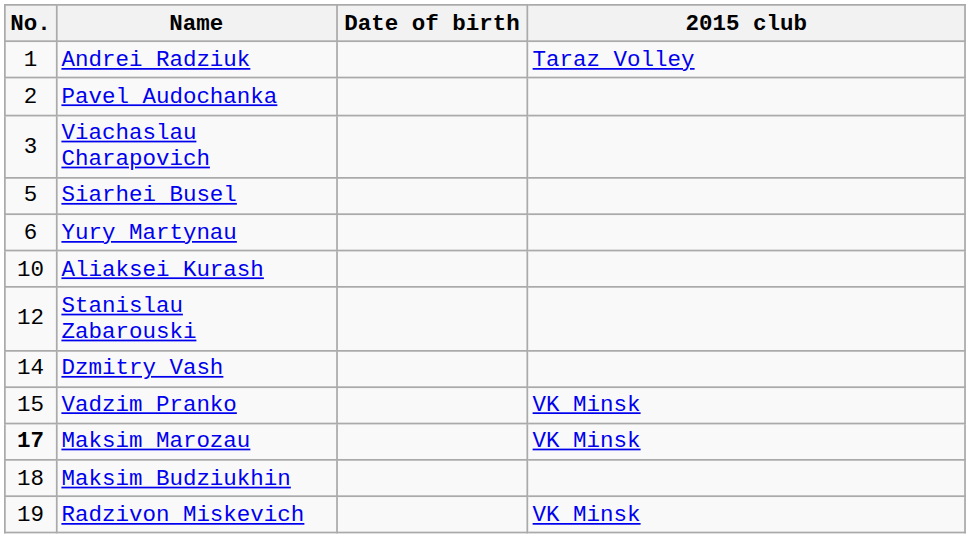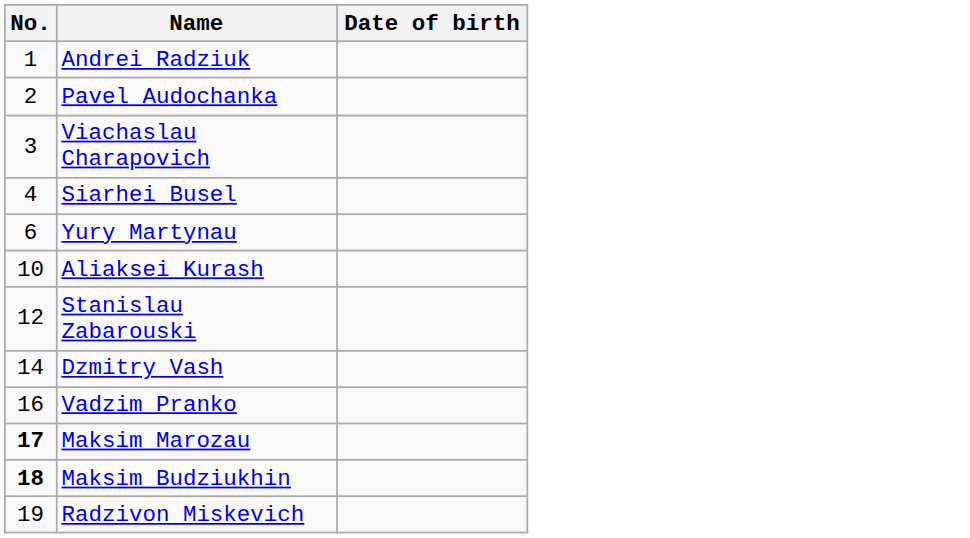 <table class="wikitable sortable" style="font-size:100%; text-align:left;">
 <tr>
 <th>No.</th>
 <th style="width:12em">Name</th>
 <th style="width:8em">Date of birth</th>
-<th style="width:19em">2015 club</th>
 </tr>
 <tr>
 <td align=center>1</td>
 <td><a href='#'>Andrei Radziuk</a></td>
 <td align=right></td>
-<td> <a href='#'>Taraz Volley</a></td>
 </tr>
 <tr>
 <td align=center>2</td>
 <td><a href='#'>Pavel Audochanka</a></td>
 <td align=right></td>
-<td></td>
 </tr>
 <tr>
 <td align=center>3</td>
 <td><a href='#'>Viachaslau Charapovich</a></td>
 <td align=right></td>
-<td></td>
 </tr>
 <tr>
-<td align=center>5</td>
+<td align=center>4</td>
 <td><a href='#'>Siarhei Busel</a></td>
 <td align=right></td>
-<td></td>
 </tr>
 <tr>
 <td align=center>6</td>
 <td><a href='#'>Yury Martynau</a></td>
 <td align=right></td>
-<td></td>
 </tr>
 <tr>
 <td align=center>10</td>
 <td><a href='#'>Aliaksei Kurash</a></td>
 <td align=right></td>
-<td></td>
 </tr>
 <tr>
 <td align=center>12</td>
 <td><a href='#'>Stanislau Zabarouski</a></td>
 <td align=right></td>
-<td></td>
 </tr>
 <tr>
 <td align=center>14</td>
 <td><a href='#'>Dzmitry Vash</a></td>
 <td align=right></td>
-<td></td>
 </tr>
 <tr>
-<td align=center>15</td>
+<td align=center>16</td>
 <td><a href='#'>Vadzim Pranko</a></td>
 <td align=right></td>
-<td> <a href='#'>VK Minsk</a></td>
 </tr>
 <tr>
 <td align=center><strong>17</strong></td>
 <td><a href='#'>Maksim Marozau</a></td>
 <td align=right></td>
-<td> <a href='#'>VK Minsk</a></td>
 </tr>
 <tr>
-<td align=center>18</td>
+<td align=center><strong>18</strong></td>
 <td><a href='#'>Maksim Budziukhin</a></td>
 <td align=right></td>
-<td></td>
 </tr>
 <tr>
 <td align=center>19</td>
 <td><a href='#'>Radzivon Miskevich</a></td>
 <td align=right></td>
-<td> <a href='#'>VK Minsk</a></td>
 </tr>
 </table>
